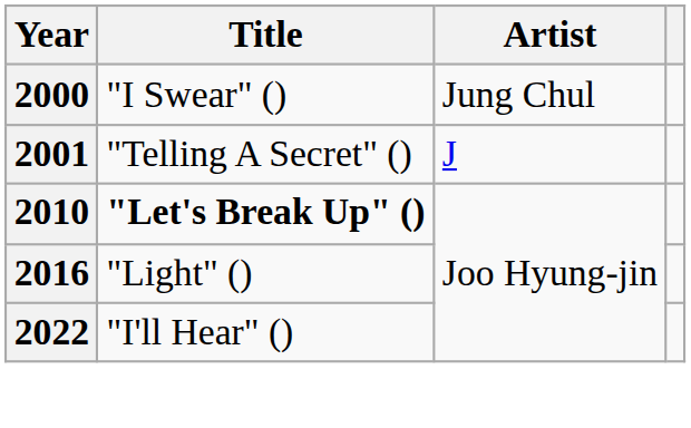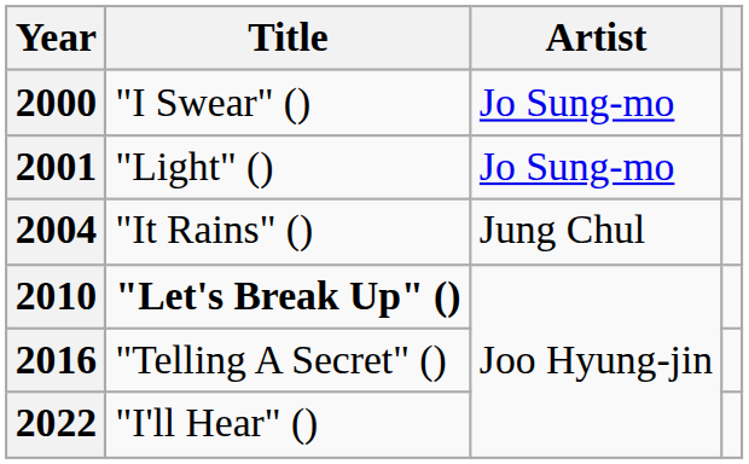 <table class="wikitable plainrowheaders sortable">
 <tr>
 <th scope="col">Year</th>
 <th scope="col">Title</th>
 <th scope="col">Artist</th>
 <th scope="col" class="unsortable"></th>
 </tr>
 <tr>
 <th scope="row">2000</th>
 <td>"I Swear" ()</td>
-<td>Jung Chul</td>
+<td><a href='#'>Jo Sung-mo</a></td>
 <td></td>
 </tr>
 <tr>
 <th scope="row">2001</th>
-<td>"Telling A Secret" ()</td>
-<td><a href='#'>J</a></td>
+<td>"Light" ()</td>
+<td><a href='#'>Jo Sung-mo</a></td>
+<td></td>
+</tr>
+<tr>
+<th scope="row">2004</th>
+<td>"It Rains" ()</td>
+<td>Jung Chul</td>
 <td></td>
 </tr>
 <tr>
 <th scope="row">2010</th>
 <td><strong>"Let's Break Up" ()</strong></td>
 <td rowspan="3">Joo Hyung-jin</td>
 <td></td>
 </tr>
 <tr>
 <th scope="row">2016</th>
-<td>"Light" ()</td>
+<td>"Telling A Secret" ()</td>
 <td></td>
 </tr>
 <tr>
 <th scope="row">2022</th>
 <td>"I'll Hear"  ()</td>
 <td style="text-align:center"></td>
 </tr>
 </table>
